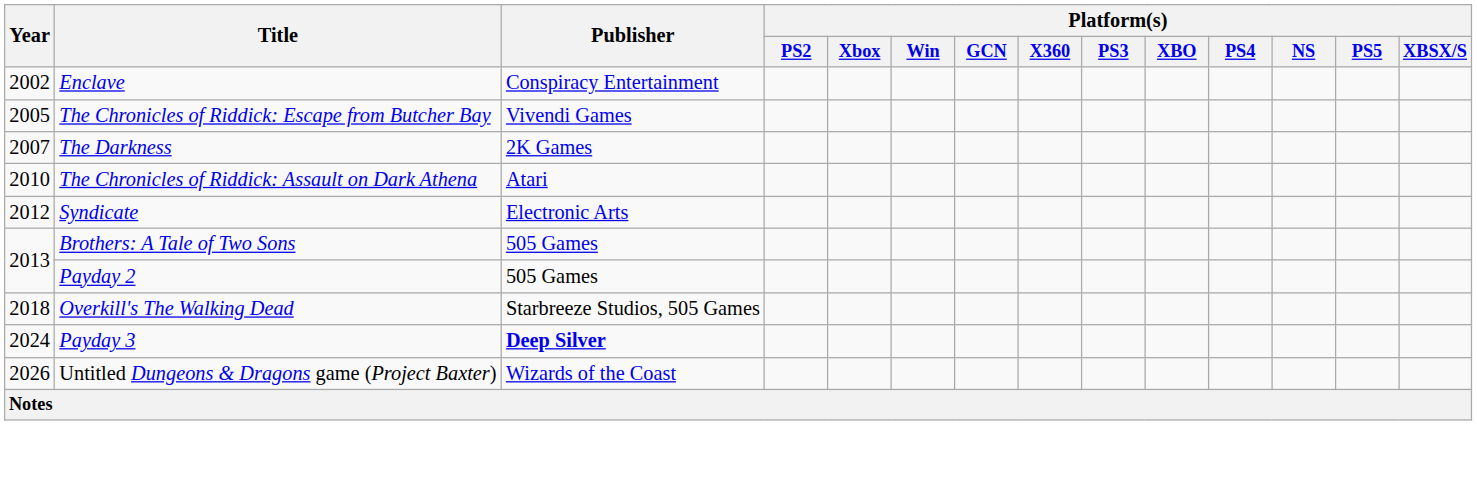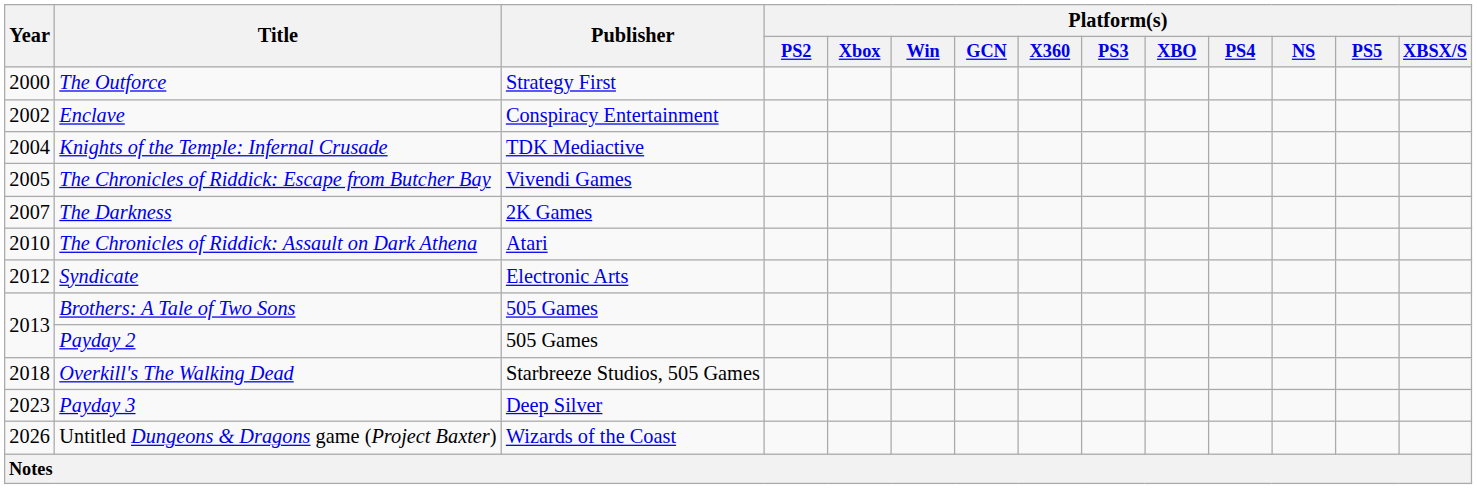 <table class="wikitable sortable">
 <tr>
 <th rowspan="2">Year</th>
 <th rowspan="2">Title</th>
 <th rowspan="2">Publisher</th>
 <th colspan="11">Platform(s)</th>
 </tr>
 <tr>
 <th style="width:3em; font-size:90%" class="unsortable"><a href='#'>PS2</a></th>
 <th style="width:3em; font-size:90%" class="unsortable"><a href='#'>Xbox</a></th>
 <th style="width:3em; font-size:90%" class="unsortable"><a href='#'>Win</a></th>
 <th style="width:3em; font-size:90%" class="unsortable"><a href='#'>GCN</a></th>
 <th style="width:3em; font-size:90%" class="unsortable"><a href='#'>X360</a></th>
 <th style="width:3em; font-size:90%" class="unsortable"><a href='#'>PS3</a></th>
 <th style="width:3em; font-size:90%" class="unsortable"><a href='#'>XBO</a></th>
 <th style="width:3em; font-size:90%" class="unsortable"><a href='#'>PS4</a></th>
 <th style="width:3em; font-size:90%" class="unsortable"><a href='#'>NS</a></th>
 <th style="width:3em; font-size:90%" class="unsortable"><a href='#'>PS5</a></th>
 <th style="width:3em; font-size:90%" class="unsortable"><a href='#'>XBSX/S</a></th>
 </tr>
 <tr>
+<td>2000</td>
+<td><em><a href='#'>The Outforce</a></em></td>
+<td><a href='#'>Strategy First</a></td>
+<td></td>
+<td></td>
+<td></td>
+<td></td>
+<td></td>
+<td></td>
+<td></td>
+<td></td>
+<td></td>
+<td></td>
+<td></td>
+</tr>
+<tr>
 <td>2002</td>
 <td><em><a href='#'>Enclave</a></em></td>
 <td><a href='#'>Conspiracy Entertainment</a></td>
+<td></td>
+<td></td>
+<td></td>
+<td></td>
+<td></td>
+<td></td>
+<td></td>
+<td></td>
+<td></td>
+<td></td>
+<td></td>
+</tr>
+<tr>
+<td>2004</td>
+<td><em><a href='#'>Knights of the Temple: Infernal Crusade</a></em></td>
+<td><a href='#'>TDK Mediactive</a></td>
 <td></td>
 <td></td>
 <td></td>
 <td></td>
 <td></td>
 <td></td>
 <td></td>
 <td></td>
 <td></td>
 <td></td>
 <td></td>
 </tr>
 <tr>
 <td>2005</td>
 <td><em><a href='#'>The Chronicles of Riddick: Escape from Butcher Bay</a></em></td>
 <td><a href='#'>Vivendi Games</a></td>
 <td></td>
 <td></td>
 <td></td>
 <td></td>
 <td></td>
 <td></td>
 <td></td>
 <td></td>
 <td></td>
 <td></td>
 <td></td>
 </tr>
 <tr>
 <td>2007</td>
 <td><em><a href='#'>The Darkness</a></em></td>
 <td><a href='#'>2K Games</a></td>
 <td></td>
 <td></td>
 <td></td>
 <td></td>
 <td></td>
 <td></td>
 <td></td>
 <td></td>
 <td></td>
 <td></td>
 <td></td>
 </tr>
 <tr>
 <td>2010</td>
 <td><em><a href='#'>The Chronicles of Riddick: Assault on Dark Athena</a></em></td>
 <td><a href='#'>Atari</a></td>
 <td></td>
 <td></td>
 <td></td>
 <td></td>
 <td></td>
 <td></td>
 <td></td>
 <td></td>
 <td></td>
 <td></td>
 <td></td>
 </tr>
 <tr>
 <td>2012</td>
 <td><em><a href='#'>Syndicate</a></em></td>
 <td><a href='#'>Electronic Arts</a></td>
 <td></td>
 <td></td>
 <td></td>
 <td></td>
 <td></td>
 <td></td>
 <td></td>
 <td></td>
 <td></td>
 <td></td>
 <td></td>
 </tr>
 <tr>
 <td rowspan="2">2013</td>
 <td><em><a href='#'>Brothers: A Tale of Two Sons</a></em></td>
 <td><a href='#'>505 Games</a></td>
 <td></td>
 <td></td>
 <td></td>
 <td></td>
 <td></td>
 <td></td>
 <td></td>
 <td></td>
 <td></td>
 <td></td>
 <td></td>
 </tr>
 <tr>
 <td><em><a href='#'>Payday 2</a></em></td>
 <td>505 Games</td>
 <td></td>
 <td></td>
 <td></td>
 <td></td>
 <td></td>
 <td></td>
 <td></td>
 <td></td>
 <td></td>
 <td></td>
 <td></td>
 </tr>
 <tr>
 <td>2018</td>
 <td><em><a href='#'>Overkill's The Walking Dead</a></em></td>
 <td>Starbreeze Studios, 505 Games</td>
 <td></td>
 <td></td>
 <td></td>
 <td></td>
 <td></td>
 <td></td>
 <td></td>
 <td></td>
 <td></td>
 <td></td>
 <td></td>
 </tr>
 <tr>
-<td>2024</td>
+<td>2023</td>
 <td><em><a href='#'>Payday 3</a></em></td>
-<td><strong><a href='#'>Deep Silver</a></strong></td>
+<td><a href='#'>Deep Silver</a></td>
 <td></td>
 <td></td>
 <td></td>
 <td></td>
 <td></td>
 <td></td>
 <td></td>
 <td></td>
 <td></td>
 <td></td>
 <td></td>
 </tr>
 <tr>
 <td>2026</td>
 <td>Untitled <em><a href='#'>Dungeons & Dragons</a></em> game (<em>Project Baxter</em>)</td>
 <td><a href='#'>Wizards of the Coast</a></td>
 <td></td>
 <td></td>
 <td></td>
 <td></td>
 <td></td>
 <td></td>
 <td></td>
 <td></td>
 <td></td>
 <td></td>
 <td></td>
 </tr>
 <tr>
 <td colspan="14" style="font-size:90%; background: #F2F2F2"><strong>Notes</strong> </td>
 </tr>
 </table>
